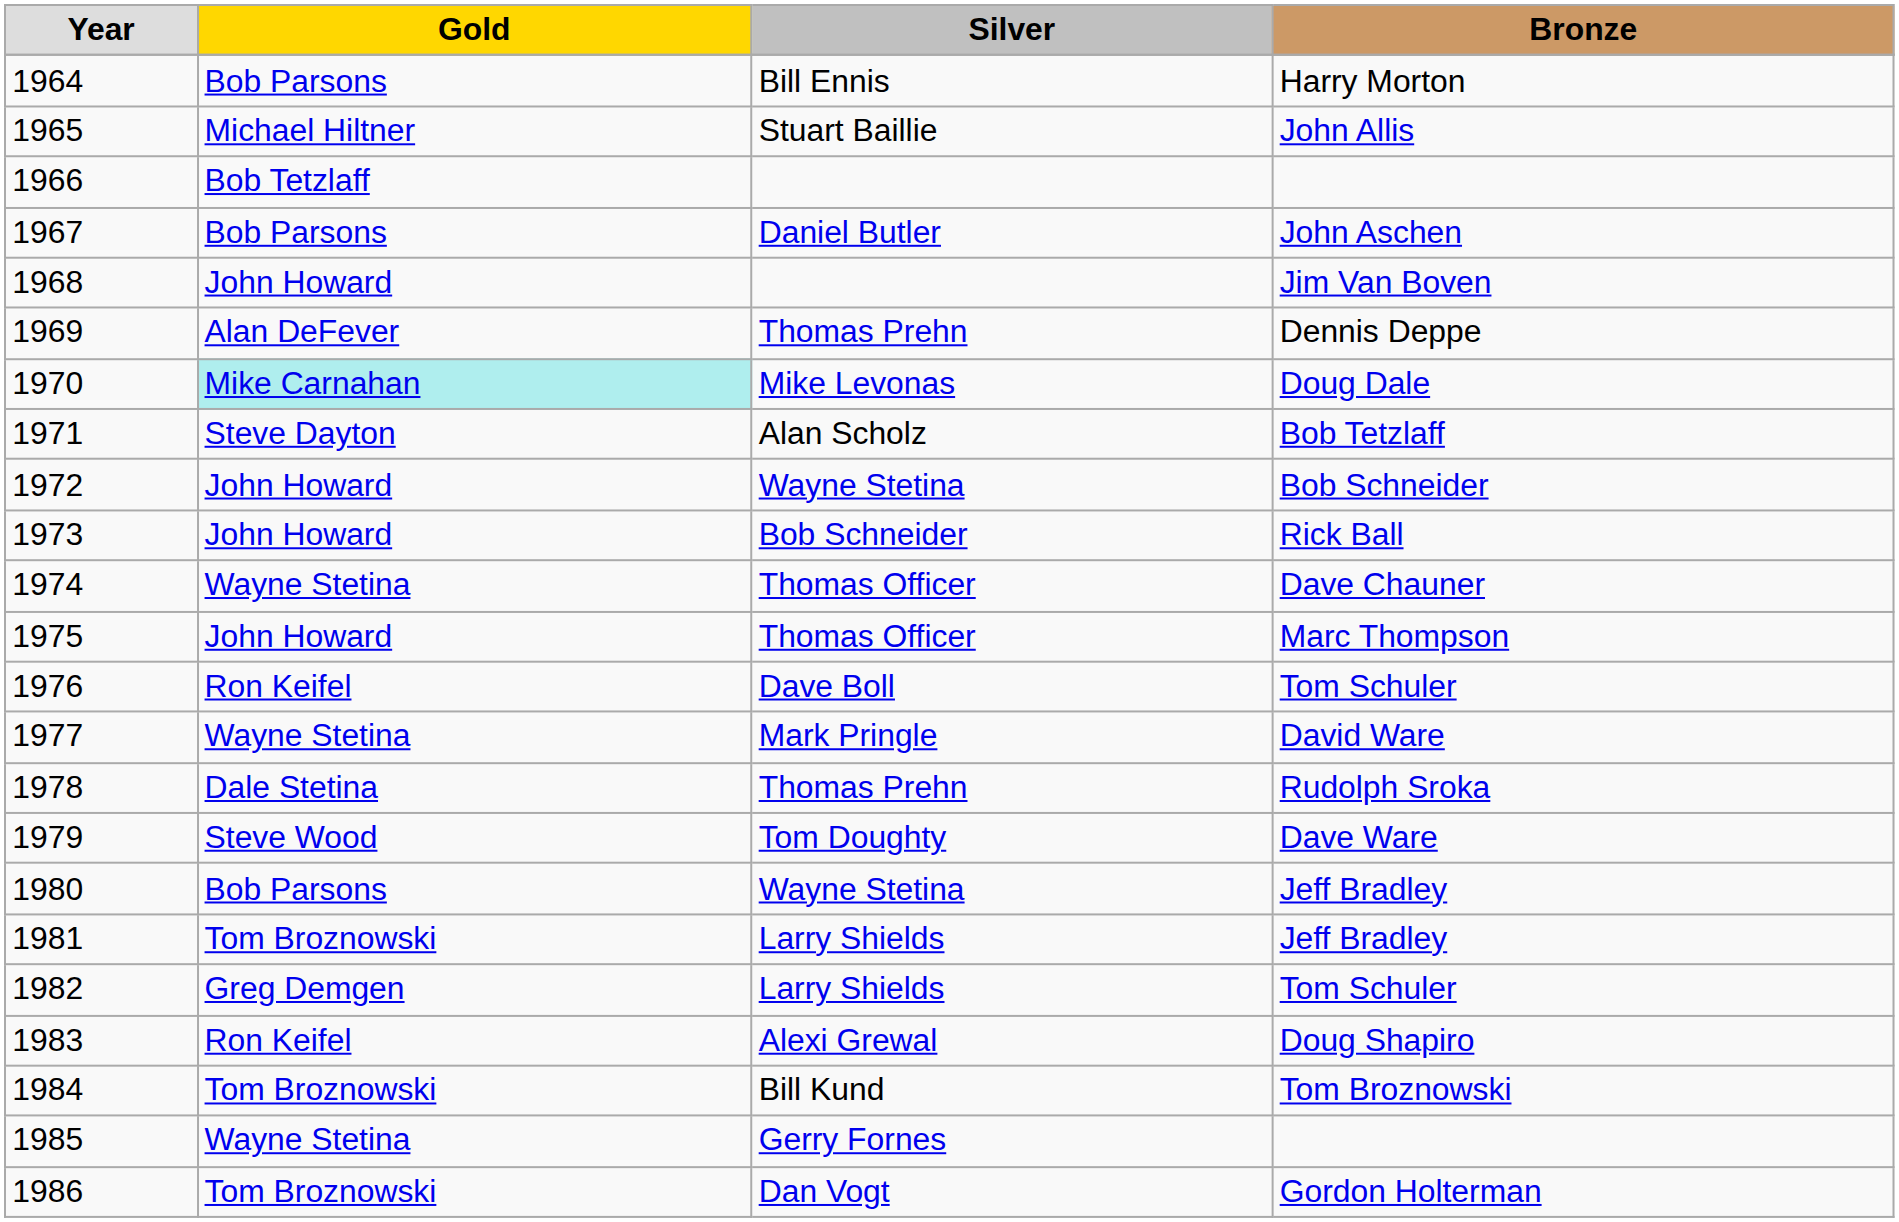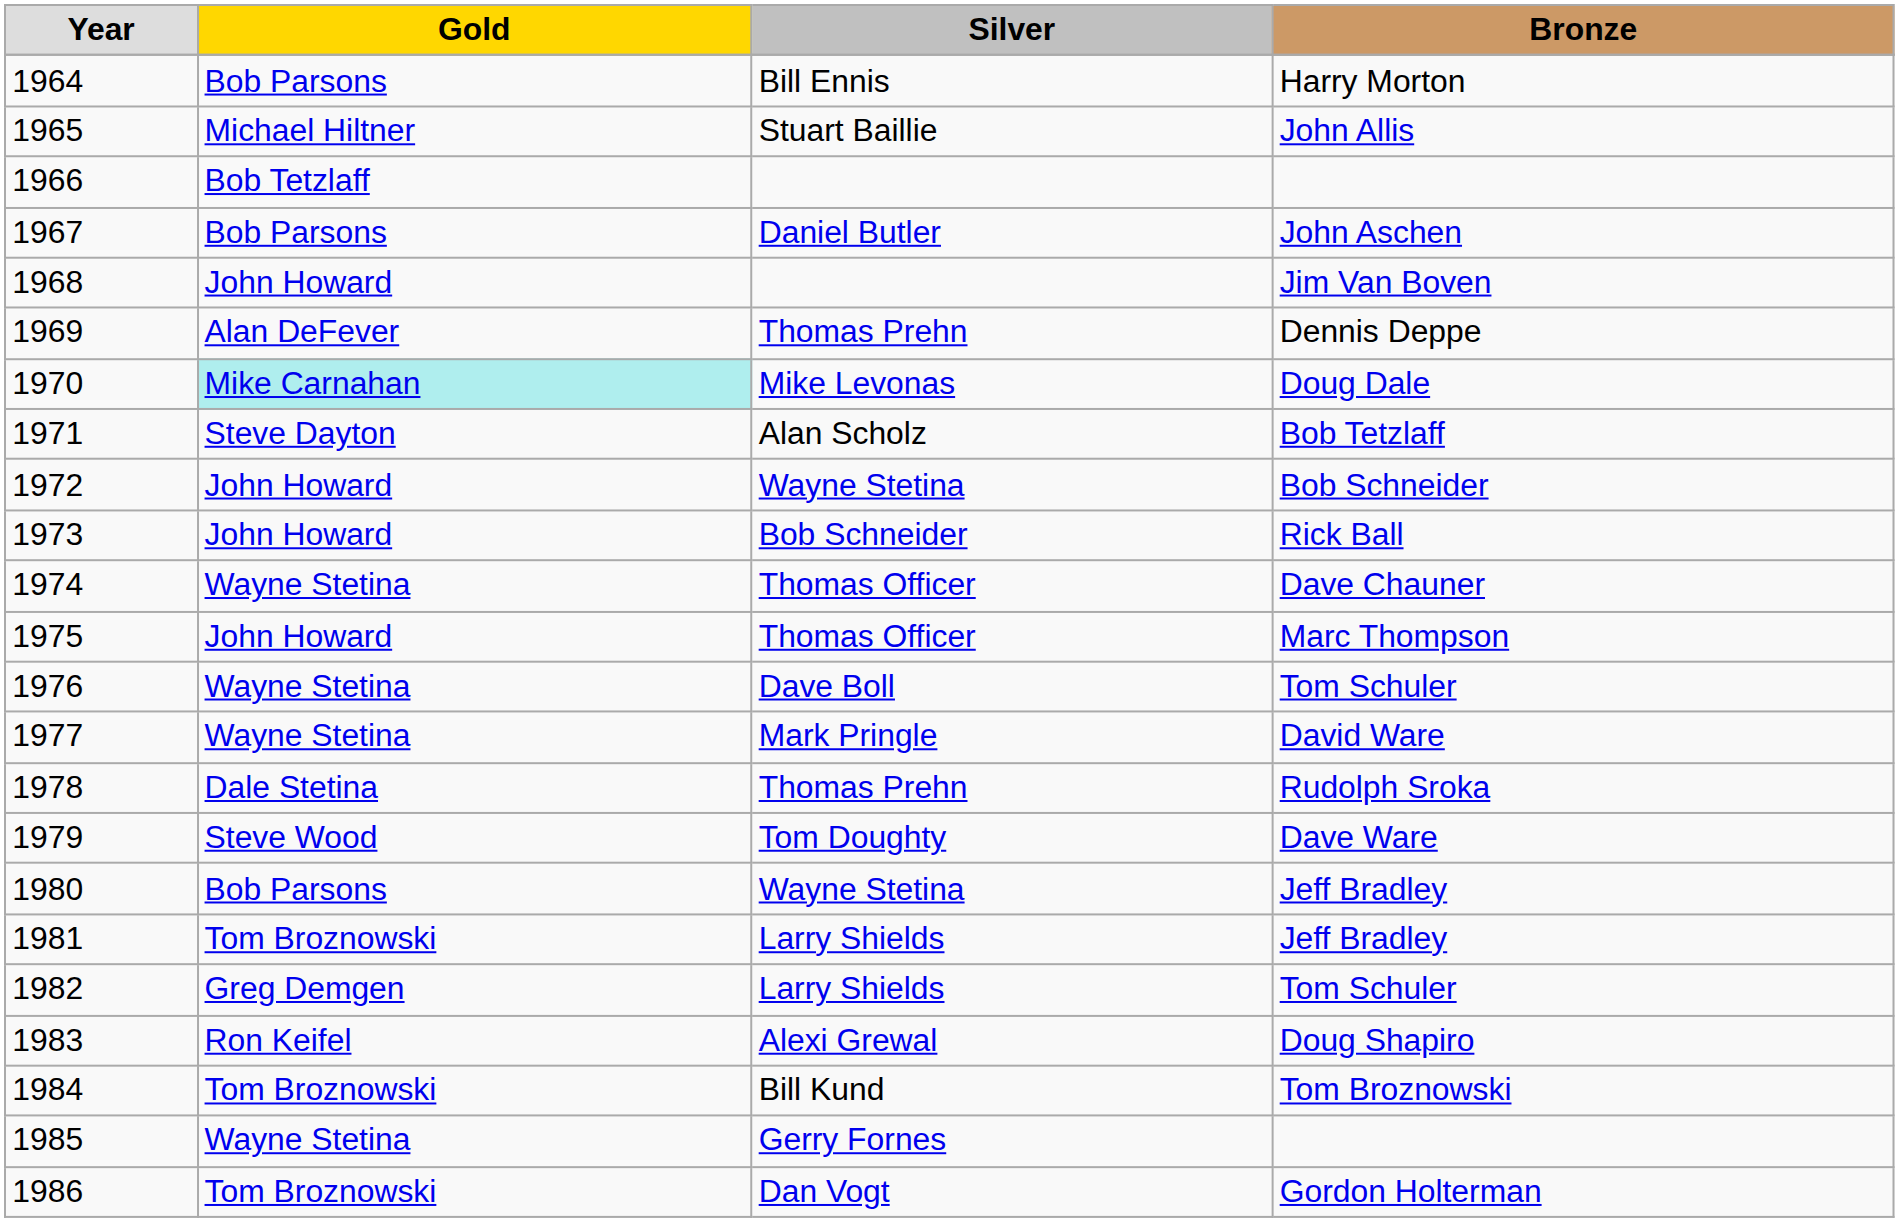 <table class="wikitable" style="width: 60%; text-align:left;">
 <tr>
 <td style="background:#DDDDDD; font-weight:bold; text-align:center;">Year</td>
 <td style="background:gold;font-weight:bold; text-align:center;">Gold</td>
 <td style="background:silver; font-weight:bold; text-align:center;">Silver</td>
 <td style="background:#cc9966; font-weight:bold; text-align:center;">Bronze</td>
 </tr>
 <tr>
 </tr>
 <tr>
 <td>1964</td>
 <td><a href='#'>Bob Parsons</a></td>
 <td>Bill Ennis</td>
 <td>Harry Morton</td>
 </tr>
 <tr>
 <td>1965</td>
 <td><a href='#'>Michael Hiltner</a></td>
 <td>Stuart Baillie</td>
 <td><a href='#'>John Allis</a></td>
 </tr>
 <tr>
 <td>1966</td>
 <td><a href='#'>Bob Tetzlaff</a></td>
 <td></td>
 <td></td>
 </tr>
 <tr>
 <td>1967</td>
 <td><a href='#'>Bob Parsons</a></td>
 <td><a href='#'>Daniel Butler</a></td>
 <td><a href='#'>John Aschen</a></td>
 </tr>
 <tr>
 <td>1968</td>
 <td><a href='#'>John Howard</a></td>
 <td></td>
 <td><a href='#'>Jim Van Boven</a></td>
 </tr>
 <tr>
 <td>1969</td>
 <td><a href='#'>Alan DeFever</a></td>
 <td><a href='#'>Thomas Prehn</a></td>
 <td>Dennis Deppe</td>
 </tr>
 <tr>
 <td>1970</td>
 <td style="background: paleturquoise;"><a href='#'>Mike Carnahan</a></td>
 <td><a href='#'>Mike Levonas</a></td>
 <td><a href='#'>Doug Dale</a></td>
 </tr>
 <tr>
 <td>1971</td>
 <td><a href='#'>Steve Dayton</a></td>
 <td>Alan Scholz</td>
 <td><a href='#'>Bob Tetzlaff</a></td>
 </tr>
 <tr>
 <td>1972</td>
 <td><a href='#'>John Howard</a></td>
 <td><a href='#'>Wayne Stetina</a></td>
 <td><a href='#'>Bob Schneider</a></td>
 </tr>
 <tr>
 <td>1973</td>
 <td><a href='#'>John Howard</a></td>
 <td><a href='#'>Bob Schneider</a></td>
 <td><a href='#'>Rick Ball</a></td>
 </tr>
 <tr>
 <td>1974</td>
 <td><a href='#'>Wayne Stetina</a></td>
 <td><a href='#'>Thomas Officer</a></td>
 <td><a href='#'>Dave Chauner</a></td>
 </tr>
 <tr>
 <td>1975</td>
 <td><a href='#'>John Howard</a></td>
 <td><a href='#'>Thomas Officer</a></td>
 <td><a href='#'>Marc Thompson</a></td>
 </tr>
 <tr>
 <td>1976</td>
-<td><a href='#'>Ron Keifel</a></td>
+<td><a href='#'>Wayne Stetina</a></td>
 <td><a href='#'>Dave Boll</a></td>
 <td><a href='#'>Tom Schuler</a></td>
 </tr>
 <tr>
 <td>1977</td>
 <td><a href='#'>Wayne Stetina</a></td>
 <td><a href='#'>Mark Pringle</a></td>
 <td><a href='#'>David Ware</a></td>
 </tr>
 <tr>
 <td>1978</td>
 <td><a href='#'>Dale Stetina</a></td>
 <td><a href='#'>Thomas Prehn</a></td>
 <td><a href='#'>Rudolph Sroka</a></td>
 </tr>
 <tr>
 <td>1979</td>
 <td><a href='#'>Steve Wood</a></td>
 <td><a href='#'>Tom Doughty</a></td>
 <td><a href='#'>Dave Ware</a></td>
 </tr>
 <tr>
 <td>1980</td>
 <td><a href='#'>Bob Parsons</a></td>
 <td><a href='#'>Wayne Stetina</a></td>
 <td><a href='#'>Jeff Bradley</a></td>
 </tr>
 <tr>
 <td>1981</td>
 <td><a href='#'>Tom Broznowski</a></td>
 <td><a href='#'>Larry Shields</a></td>
 <td><a href='#'>Jeff Bradley</a></td>
 </tr>
 <tr>
 <td>1982</td>
 <td><a href='#'>Greg Demgen</a></td>
 <td><a href='#'>Larry Shields</a></td>
 <td><a href='#'>Tom Schuler</a></td>
 </tr>
 <tr>
 <td>1983</td>
 <td><a href='#'>Ron Keifel</a></td>
 <td><a href='#'>Alexi Grewal</a></td>
 <td><a href='#'>Doug Shapiro</a></td>
 </tr>
 <tr>
 <td>1984</td>
 <td><a href='#'>Tom Broznowski</a></td>
 <td>Bill Kund</td>
 <td><a href='#'>Tom Broznowski</a></td>
 </tr>
 <tr>
 <td>1985</td>
 <td><a href='#'>Wayne Stetina</a></td>
 <td><a href='#'>Gerry Fornes</a></td>
 <td></td>
 </tr>
 <tr>
 <td>1986</td>
 <td><a href='#'>Tom Broznowski</a></td>
 <td><a href='#'>Dan Vogt</a></td>
 <td><a href='#'>Gordon Holterman</a></td>
 </tr>
 </table>
